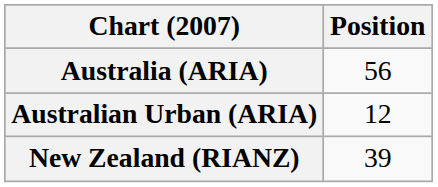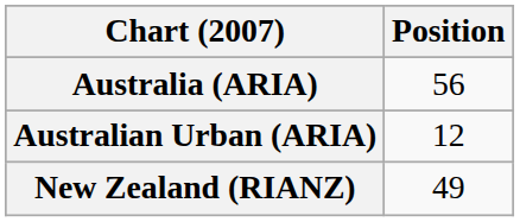 <table class="wikitable sortable plainrowheaders" style="text-align:center">
 <tr>
 <th>Chart (2007)</th>
 <th>Position</th>
 </tr>
 <tr>
 <th scope="row">Australia (ARIA)</th>
 <td>56</td>
 </tr>
 <tr>
 <th scope="row">Australian Urban (ARIA)</th>
 <td>12</td>
 </tr>
 <tr>
 <th scope="row">New Zealand (RIANZ)</th>
-<td>39</td>
+<td>49</td>
 </tr>
 </table>
